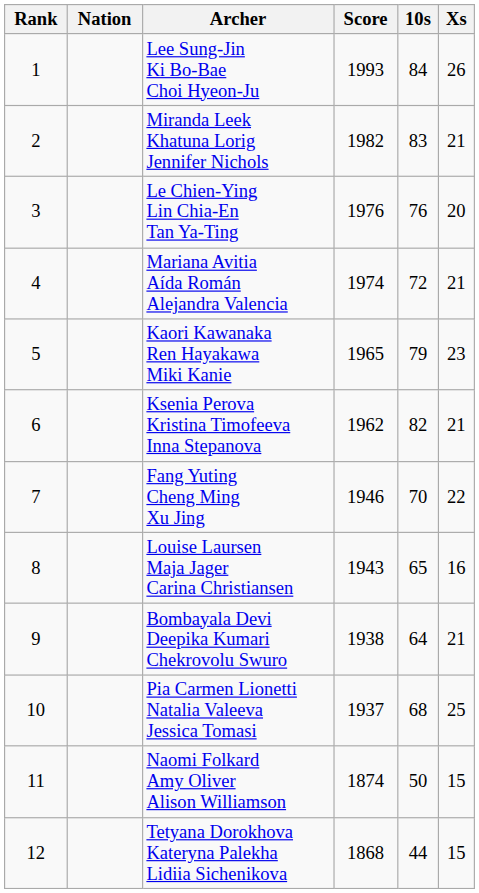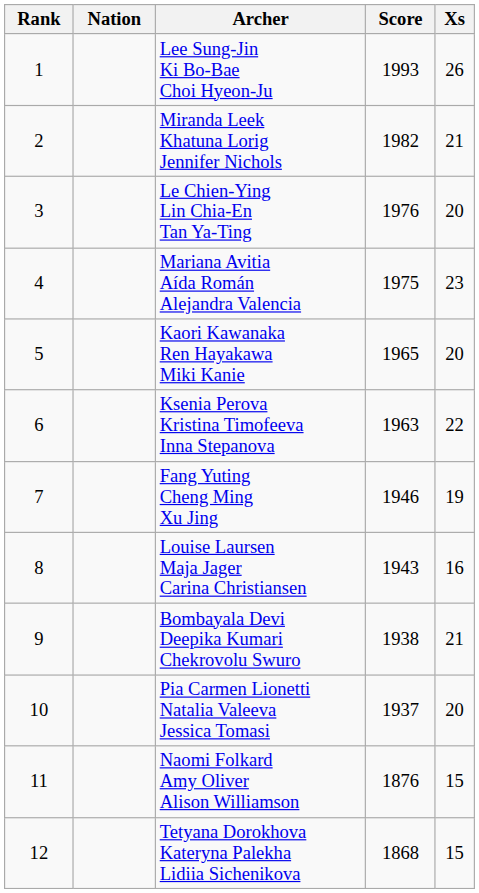 <table class="wikitable sortable" style="text-align:center" width=65%>
 <tr>
 <th>Rank</th>
 <th>Nation</th>
 <th>Archer</th>
 <th>Score</th>
-<th>10s</th>
 <th>Xs</th>
 </tr>
 <tr>
 <td>1</td>
 <td align=left></td>
 <td align=left><a href='#'>Lee Sung-Jin</a><br><a href='#'>Ki Bo-Bae</a><br><a href='#'>Choi Hyeon-Ju</a></td>
 <td>1993</td>
-<td>84</td>
 <td>26</td>
 </tr>
 <tr>
 <td>2</td>
 <td align=left></td>
 <td align=left><a href='#'>Miranda Leek</a><br><a href='#'>Khatuna Lorig</a><br><a href='#'>Jennifer Nichols</a></td>
 <td>1982</td>
-<td>83</td>
 <td>21</td>
 </tr>
 <tr>
 <td>3</td>
 <td align=left></td>
 <td align=left><a href='#'>Le Chien-Ying</a><br><a href='#'>Lin Chia-En</a><br><a href='#'>Tan Ya-Ting</a></td>
 <td>1976</td>
-<td>76</td>
 <td>20</td>
 </tr>
 <tr>
 <td>4</td>
 <td align=left></td>
 <td align=left><a href='#'>Mariana Avitia</a> <br><a href='#'>Aída Román</a><br><a href='#'>Alejandra Valencia</a></td>
-<td>1974</td>
-<td>72</td>
-<td>21</td>
+<td>1975</td>
+<td>23</td>
 </tr>
 <tr>
 <td>5</td>
 <td align=left></td>
 <td align=left><a href='#'>Kaori Kawanaka</a><br><a href='#'>Ren Hayakawa</a><br><a href='#'>Miki Kanie</a></td>
 <td>1965</td>
-<td>79</td>
-<td>23</td>
+<td>20</td>
 </tr>
 <tr>
 <td>6</td>
 <td align=left></td>
 <td align=left><a href='#'>Ksenia Perova</a><br><a href='#'>Kristina Timofeeva</a><br><a href='#'>Inna Stepanova</a></td>
-<td>1962</td>
-<td>82</td>
-<td>21</td>
+<td>1963</td>
+<td>22</td>
 </tr>
 <tr>
 <td>7</td>
 <td align=left></td>
 <td align=left><a href='#'>Fang Yuting</a><br><a href='#'>Cheng Ming</a><br><a href='#'>Xu Jing</a></td>
 <td>1946</td>
-<td>70</td>
-<td>22</td>
+<td>19</td>
 </tr>
 <tr>
 <td>8</td>
 <td align=left></td>
 <td align=left><a href='#'>Louise Laursen</a><br><a href='#'>Maja Jager</a><br><a href='#'>Carina Christiansen</a></td>
 <td>1943</td>
-<td>65</td>
 <td>16</td>
 </tr>
 <tr>
 <td>9</td>
 <td align=left></td>
 <td align=left><a href='#'>Bombayala Devi</a><br><a href='#'>Deepika Kumari</a><br><a href='#'>Chekrovolu Swuro</a></td>
 <td>1938</td>
-<td>64</td>
 <td>21</td>
 </tr>
 <tr>
 <td>10</td>
 <td align=left></td>
 <td align=left><a href='#'>Pia Carmen Lionetti</a><br><a href='#'>Natalia Valeeva</a><br><a href='#'>Jessica Tomasi</a></td>
 <td>1937</td>
-<td>68</td>
-<td>25</td>
+<td>20</td>
 </tr>
 <tr>
 <td>11</td>
 <td align=left></td>
 <td align=left><a href='#'>Naomi Folkard</a><br><a href='#'>Amy Oliver</a><br><a href='#'>Alison Williamson</a></td>
-<td>1874</td>
-<td>50</td>
+<td>1876</td>
 <td>15</td>
 </tr>
 <tr>
 <td>12</td>
 <td align=left></td>
 <td align=left><a href='#'>Tetyana Dorokhova</a><br><a href='#'>Kateryna Palekha</a><br><a href='#'>Lidiia Sichenikova</a></td>
 <td>1868</td>
-<td>44</td>
 <td>15</td>
 </tr>
 </table>
